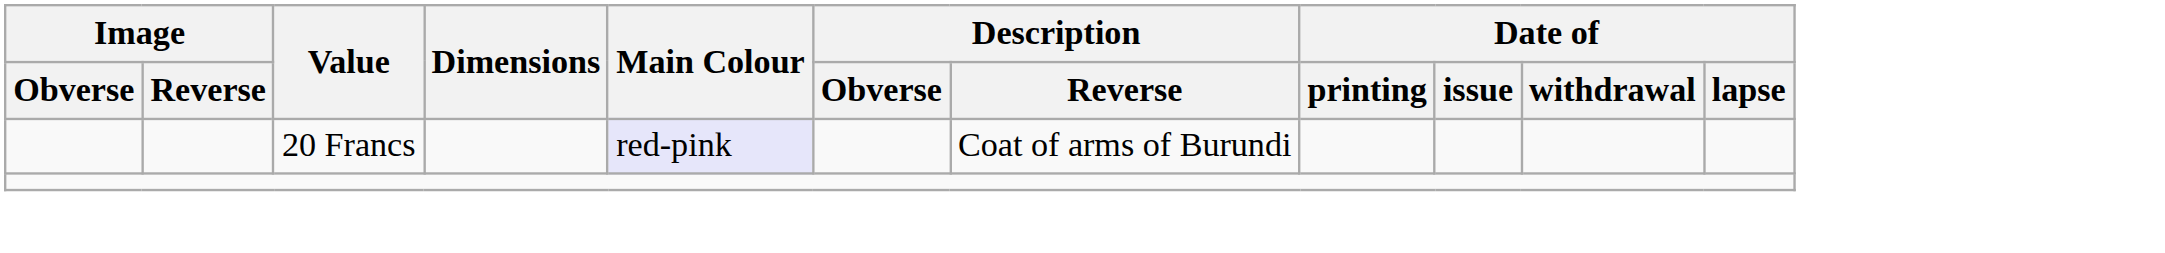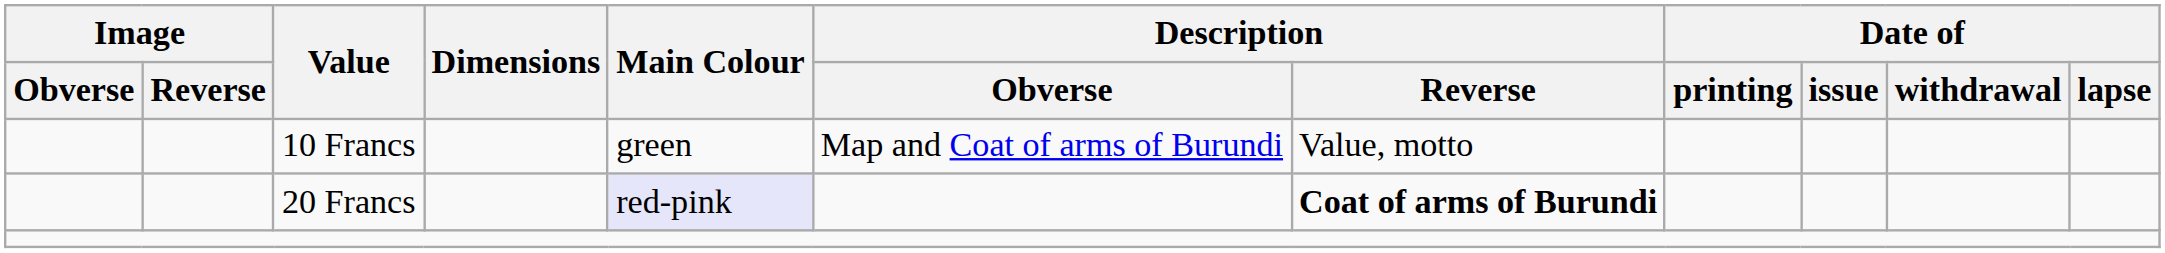 <table class="wikitable" style="font-size: 90%">
 <tr>
 <th colspan="2">Image</th>
 <th rowspan="2">Value</th>
 <th rowspan="2">Dimensions</th>
 <th rowspan="2">Main Colour</th>
 <th colspan="2">Description</th>
 <th colspan="4">Date of</th>
 </tr>
 <tr>
 <th>Obverse</th>
 <th>Reverse</th>
 <th>Obverse</th>
 <th>Reverse</th>
 <th>printing</th>
 <th>issue</th>
 <th>withdrawal</th>
 <th>lapse</th>
 </tr>
 <tr>
 <td align="center"></td>
 <td align="center"></td>
+<td>10 Francs</td>
+<td></td>
+<td>green</td>
+<td>Map and <a href='#'>Coat of arms of Burundi</a></td>
+<td>Value, motto</td>
+<td></td>
+<td></td>
+<td></td>
+<td></td>
+</tr>
+<tr>
+<td align="center"></td>
+<td align="center"></td>
 <td>20 Francs</td>
 <td></td>
 <td style="background: lavender;">red-pink</td>
 <td></td>
-<td>Coat of arms of Burundi</td>
+<td><strong>Coat of arms of Burundi</strong></td>
 <td></td>
 <td></td>
 <td></td>
 <td></td>
 </tr>
 <tr>
 <td colspan="11"></td>
 </tr>
 </table>
